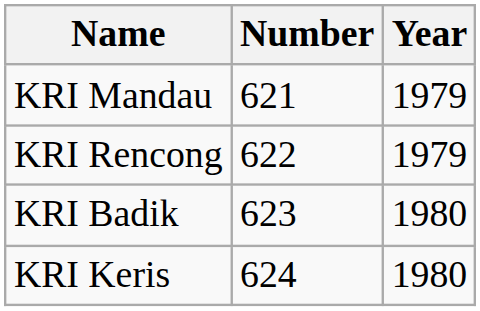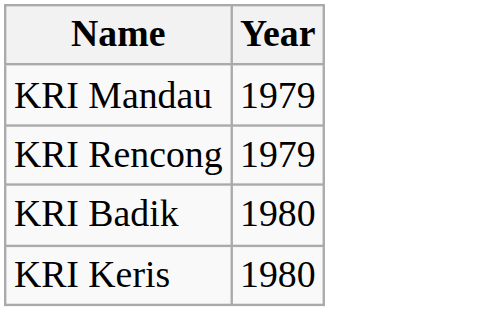 <table class="wikitable">
 <tr>
 <th>Name</th>
-<th>Number</th>
 <th>Year</th>
 </tr>
 <tr>
 <td>KRI Mandau</td>
-<td>621</td>
 <td>1979</td>
 </tr>
 <tr>
 <td>KRI Rencong</td>
-<td>622</td>
 <td>1979</td>
 </tr>
 <tr>
 <td>KRI Badik</td>
-<td>623</td>
 <td>1980</td>
 </tr>
 <tr>
 <td>KRI Keris</td>
-<td>624</td>
 <td>1980</td>
 </tr>
 </table>
